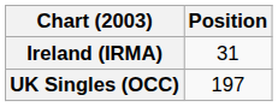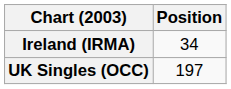 <table class="wikitable sortable plainrowheaders" style="text-align:center">
 <tr>
 <th scope="col">Chart (2003)</th>
 <th scope="col">Position</th>
 </tr>
 <tr>
 <th scope="row">Ireland (IRMA)</th>
-<td>31</td>
+<td>34</td>
 </tr>
 <tr>
 <th scope="row">UK Singles (OCC)</th>
 <td>197</td>
 </tr>
 </table>
